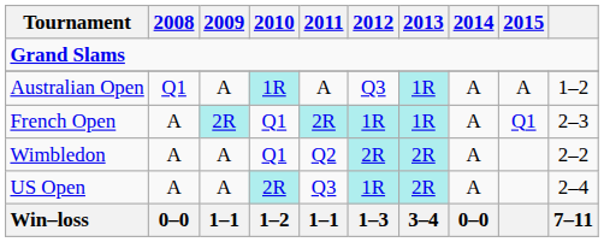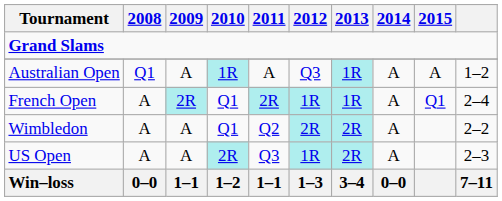 <table class=wikitable style=text-align:center;font-size:97%>
 <tr>
 <th>Tournament</th>
 <th><a href='#'>2008</a></th>
 <th><a href='#'>2009</a></th>
 <th><a href='#'>2010</a></th>
 <th><a href='#'>2011</a></th>
 <th><a href='#'>2012</a></th>
 <th><a href='#'>2013</a></th>
 <th><a href='#'>2014</a></th>
 <th><a href='#'>2015</a></th>
 <th></th>
 </tr>
 <tr>
 <td colspan=18 align=left><strong><a href='#'>Grand Slams</a></strong></td>
 </tr>
 <tr>
 </tr>
 <tr>
 <td align=left><a href='#'>Australian Open</a></td>
 <td><a href='#'>Q1</a></td>
 <td>A</td>
 <td bgcolor=afeeee><a href='#'>1R</a></td>
 <td>A</td>
 <td><a href='#'>Q3</a></td>
 <td bgcolor=afeeee><a href='#'>1R</a></td>
 <td>A</td>
 <td>A</td>
 <td>1–2</td>
 </tr>
 <tr>
 <td align=left><a href='#'>French Open</a></td>
 <td>A</td>
 <td bgcolor=afeeee><a href='#'>2R</a></td>
 <td><a href='#'>Q1</a></td>
 <td bgcolor=afeeee><a href='#'>2R</a></td>
 <td bgcolor=afeeee><a href='#'>1R</a></td>
 <td bgcolor=afeeee><a href='#'>1R</a></td>
 <td>A</td>
 <td><a href='#'>Q1</a></td>
-<td>2–3</td>
+<td>2–4</td>
 </tr>
 <tr>
 <td align=left><a href='#'>Wimbledon</a></td>
 <td>A</td>
 <td>A</td>
 <td><a href='#'>Q1</a></td>
 <td><a href='#'>Q2</a></td>
 <td bgcolor=afeeee><a href='#'>2R</a></td>
 <td bgcolor=afeeee><a href='#'>2R</a></td>
 <td>A</td>
 <td></td>
 <td>2–2</td>
 </tr>
 <tr>
 <td align=left><a href='#'>US Open</a></td>
 <td>A</td>
 <td>A</td>
 <td bgcolor=afeeee><a href='#'>2R</a></td>
 <td><a href='#'>Q3</a></td>
 <td bgcolor=afeeee><a href='#'>1R</a></td>
 <td bgcolor=afeeee><a href='#'>2R</a></td>
 <td>A</td>
 <td></td>
-<td>2–4</td>
+<td>2–3</td>
 </tr>
 <tr>
 <th style=text-align:left>Win–loss</th>
 <th>0–0</th>
 <th>1–1</th>
 <th>1–2</th>
 <th>1–1</th>
 <th>1–3</th>
 <th>3–4</th>
 <th>0–0</th>
 <th></th>
 <th>7–11</th>
 </tr>
 </table>
